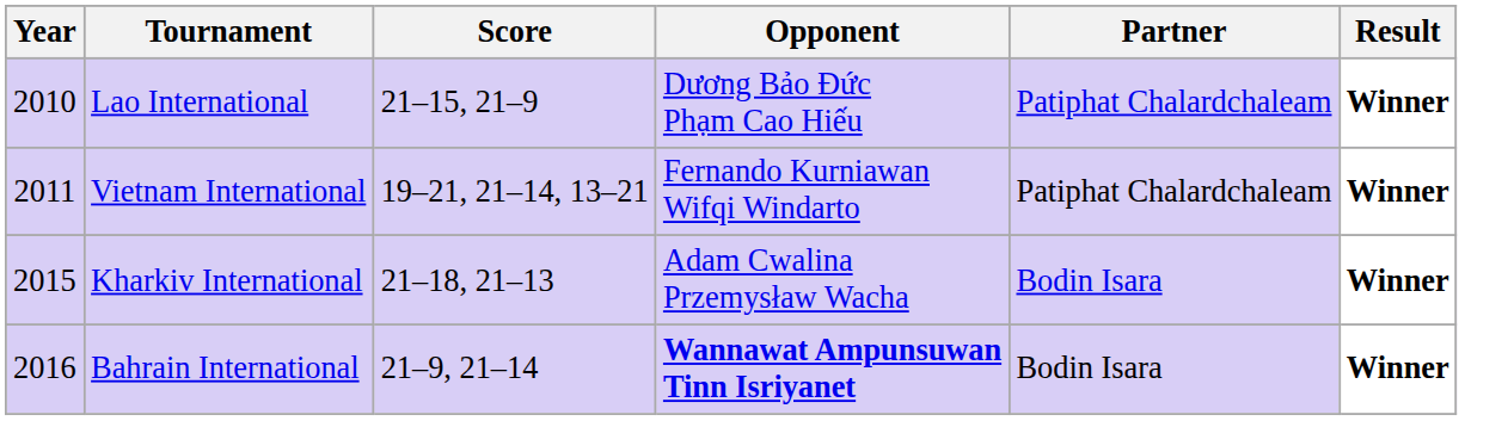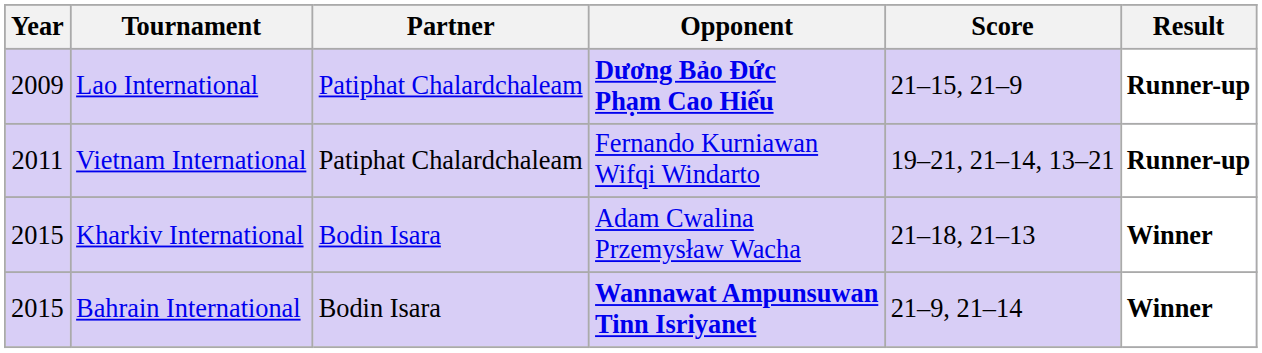 <table class="sortable wikitable" style="font-size: 90%;">
 <tr>
 <th>Year</th>
 <th>Tournament</th>
+<th>Partner</th>
+<th>Opponent</th>
 <th>Score</th>
-<th>Opponent</th>
-<th>Partner</th>
 <th>Result</th>
 </tr>
 <tr style="background:#D8CEF6">
-<td align="center">2010</td>
+<td align="center">2009</td>
 <td align="left"><a href='#'>Lao International</a></td>
+<td align="left"> <a href='#'>Patiphat Chalardchaleam</a></td>
+<td align="left"><strong> <a href='#'>Dương Bảo Đức</a> <br>  <a href='#'>Phạm Cao Hiếu</a></strong></td>
 <td align="left">21–15, 21–9</td>
-<td align="left"> <a href='#'>Dương Bảo Đức</a> <br>  <a href='#'>Phạm Cao Hiếu</a></td>
-<td align="left"> <a href='#'>Patiphat Chalardchaleam</a></td>
-<td style="text-align:left; background:white"> <strong>Winner</strong></td>
+<td style="text-align:left; background:white"> <strong>Runner-up</strong></td>
 </tr>
 <tr style="background:#D8CEF6">
 <td align="center">2011</td>
 <td align="left"><a href='#'>Vietnam International</a></td>
+<td align="left"> Patiphat Chalardchaleam</td>
+<td align="left"> <a href='#'>Fernando Kurniawan</a> <br>  <a href='#'>Wifqi Windarto</a></td>
 <td align="left">19–21, 21–14, 13–21</td>
-<td align="left"> <a href='#'>Fernando Kurniawan</a> <br>  <a href='#'>Wifqi Windarto</a></td>
-<td align="left"> Patiphat Chalardchaleam</td>
+<td style="text-align:left; background:white"> <strong>Runner-up</strong></td>
+</tr>
+<tr style="background:#D8CEF6">
+<td align="center">2015</td>
+<td align="left"><a href='#'>Kharkiv International</a></td>
+<td align="left"> <a href='#'>Bodin Isara</a></td>
+<td align="left"> <a href='#'>Adam Cwalina</a> <br>  <a href='#'>Przemysław Wacha</a></td>
+<td align="left">21–18, 21–13</td>
 <td style="text-align:left; background:white"> <strong>Winner</strong></td>
 </tr>
 <tr style="background:#D8CEF6">
 <td align="center">2015</td>
-<td align="left"><a href='#'>Kharkiv International</a></td>
-<td align="left">21–18, 21–13</td>
-<td align="left"> <a href='#'>Adam Cwalina</a> <br>  <a href='#'>Przemysław Wacha</a></td>
-<td align="left"> <a href='#'>Bodin Isara</a></td>
-<td style="text-align:left; background:white"> <strong>Winner</strong></td>
-</tr>
-<tr style="background:#D8CEF6">
-<td align="center">2016</td>
 <td align="left"><a href='#'>Bahrain International</a></td>
+<td align="left"> Bodin Isara</td>
+<td align="left"><strong> <a href='#'>Wannawat Ampunsuwan</a> <br>  <a href='#'>Tinn Isriyanet</a></strong></td>
 <td align="left">21–9, 21–14</td>
-<td align="left"><strong> <a href='#'>Wannawat Ampunsuwan</a> <br>  <a href='#'>Tinn Isriyanet</a></strong></td>
-<td align="left"> Bodin Isara</td>
 <td style="text-align:left; background:white"> <strong>Winner</strong></td>
 </tr>
 </table>
